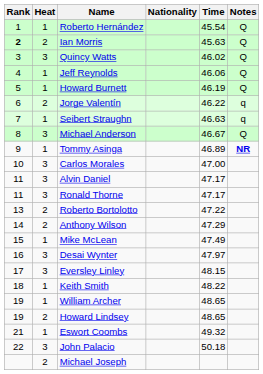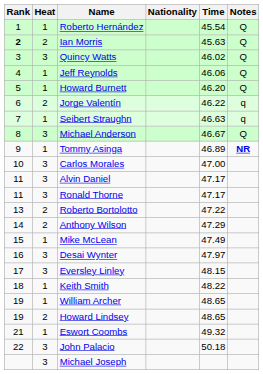 <table class="wikitable sortable" style="text-align:center">
 <tr>
 <th>Rank</th>
 <th>Heat</th>
 <th>Name</th>
 <th>Nationality</th>
 <th>Time</th>
 <th>Notes</th>
 </tr>
 <tr bgcolor=ccffcc>
 <td>1</td>
 <td>1</td>
 <td align=left><a href='#'>Roberto Hernández</a></td>
 <td align=left></td>
 <td>45.54</td>
 <td>Q</td>
 </tr>
 <tr bgcolor=ccffcc>
 <td><strong>2</strong></td>
 <td>2</td>
 <td align=left><a href='#'>Ian Morris</a></td>
 <td align=left></td>
 <td>45.63</td>
 <td>Q</td>
 </tr>
 <tr bgcolor=ccffcc>
 <td>3</td>
 <td>3</td>
 <td align=left><a href='#'>Quincy Watts</a></td>
 <td align=left></td>
 <td>46.02</td>
 <td>Q</td>
 </tr>
 <tr bgcolor=ccffcc>
 <td>4</td>
 <td>1</td>
 <td align=left><a href='#'>Jeff Reynolds</a></td>
 <td align=left></td>
 <td>46.06</td>
 <td>Q</td>
 </tr>
 <tr bgcolor=ccffcc>
 <td>5</td>
 <td>1</td>
 <td align=left><a href='#'>Howard Burnett</a></td>
 <td align=left></td>
-<td>46.19</td>
+<td>46.20</td>
 <td>Q</td>
 </tr>
 <tr bgcolor=ddffdd>
 <td>6</td>
 <td>2</td>
 <td align=left><a href='#'>Jorge Valentín</a></td>
 <td align=left></td>
 <td>46.22</td>
 <td>q</td>
 </tr>
 <tr bgcolor=ddffdd>
 <td>7</td>
 <td>1</td>
 <td align=left><a href='#'>Seibert Straughn</a></td>
 <td align=left></td>
 <td>46.63</td>
 <td>q</td>
 </tr>
 <tr bgcolor=ccffcc>
 <td>8</td>
 <td>3</td>
 <td align=left><a href='#'>Michael Anderson</a></td>
 <td align=left></td>
 <td>46.67</td>
 <td>Q</td>
 </tr>
 <tr>
 <td>9</td>
 <td>1</td>
 <td align=left><a href='#'>Tommy Asinga</a></td>
 <td align=left></td>
 <td>46.89</td>
 <td><strong><a href='#'>NR</a></strong></td>
 </tr>
 <tr>
 <td>10</td>
 <td>3</td>
 <td align=left><a href='#'>Carlos Morales</a></td>
 <td align=left></td>
 <td>47.00</td>
 <td></td>
 </tr>
 <tr>
 <td>11</td>
 <td>3</td>
 <td align=left><a href='#'>Alvin Daniel</a></td>
 <td align=left></td>
 <td>47.17</td>
 <td></td>
 </tr>
 <tr>
 <td>11</td>
 <td>3</td>
 <td align=left><a href='#'>Ronald Thorne</a></td>
 <td align=left></td>
 <td>47.17</td>
 <td></td>
 </tr>
 <tr>
 <td>13</td>
 <td>2</td>
 <td align=left><a href='#'>Roberto Bortolotto</a></td>
 <td align=left></td>
 <td>47.22</td>
 <td></td>
 </tr>
 <tr>
 <td>14</td>
 <td>2</td>
 <td align=left><a href='#'>Anthony Wilson</a></td>
 <td align=left></td>
 <td>47.29</td>
 <td></td>
 </tr>
 <tr>
 <td>15</td>
 <td>1</td>
 <td align=left><a href='#'>Mike McLean</a></td>
 <td align=left></td>
 <td>47.49</td>
 <td></td>
 </tr>
 <tr>
 <td>16</td>
 <td>3</td>
 <td align=left><a href='#'>Desai Wynter</a></td>
 <td align=left></td>
 <td>47.97</td>
 <td></td>
 </tr>
 <tr>
 <td>17</td>
 <td>3</td>
 <td align=left><a href='#'>Eversley Linley</a></td>
 <td align=left></td>
 <td>48.15</td>
 <td></td>
 </tr>
 <tr>
 <td>18</td>
 <td>1</td>
 <td align=left><a href='#'>Keith Smith</a></td>
 <td align=left></td>
 <td>48.22</td>
 <td></td>
 </tr>
 <tr>
 <td>19</td>
 <td>1</td>
 <td align=left><a href='#'>William Archer</a></td>
 <td align=left></td>
 <td>48.65</td>
 <td></td>
 </tr>
 <tr>
 <td>19</td>
 <td>2</td>
 <td align=left><a href='#'>Howard Lindsey</a></td>
 <td align=left></td>
 <td>48.65</td>
 <td></td>
 </tr>
 <tr>
 <td>21</td>
 <td>1</td>
 <td align=left><a href='#'>Eswort Coombs</a></td>
 <td align=left></td>
 <td>49.32</td>
 <td></td>
 </tr>
 <tr>
 <td>22</td>
 <td>3</td>
 <td align=left><a href='#'>John Palacio</a></td>
 <td align=left></td>
 <td>50.18</td>
 <td></td>
 </tr>
 <tr>
 <td></td>
-<td>2</td>
+<td>3</td>
 <td align=left><a href='#'>Michael Joseph</a></td>
 <td align=left></td>
 <td></td>
 <td></td>
 </tr>
 </table>
